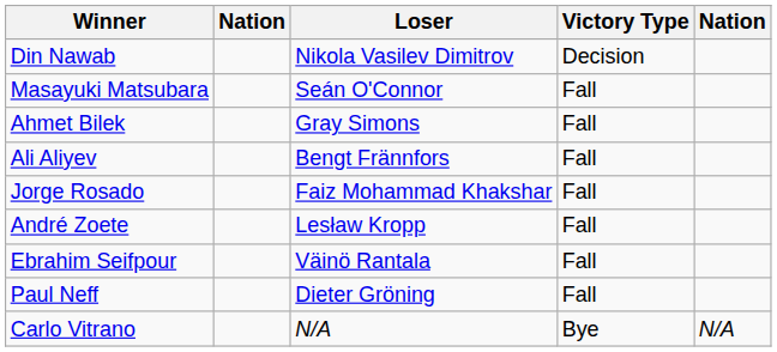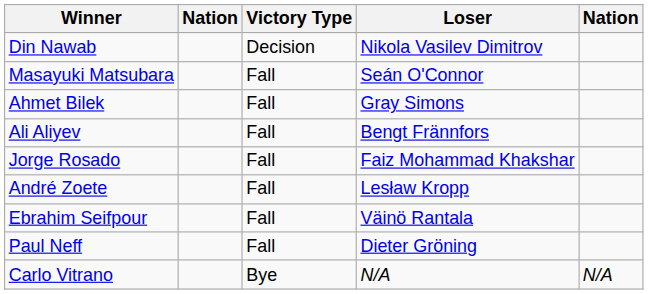 <table class="wikitable sortable" style="text-align:left;">
 <tr>
 <th>Winner</th>
 <th>Nation</th>
+<th>Victory Type</th>
 <th>Loser</th>
-<th>Victory Type</th>
 <th>Nation</th>
 </tr>
 <tr>
 <td><a href='#'>Din Nawab</a></td>
 <td></td>
+<td>Decision</td>
 <td><a href='#'>Nikola Vasilev Dimitrov</a></td>
-<td>Decision</td>
 <td></td>
 </tr>
 <tr>
 <td><a href='#'>Masayuki Matsubara</a></td>
 <td></td>
+<td>Fall</td>
 <td><a href='#'>Seán O'Connor</a></td>
-<td>Fall</td>
 <td></td>
 </tr>
 <tr>
 <td><a href='#'>Ahmet Bilek</a></td>
 <td></td>
+<td>Fall</td>
 <td><a href='#'>Gray Simons</a></td>
-<td>Fall</td>
 <td></td>
 </tr>
 <tr>
 <td><a href='#'>Ali Aliyev</a></td>
 <td></td>
+<td>Fall</td>
 <td><a href='#'>Bengt Frännfors</a></td>
-<td>Fall</td>
 <td></td>
 </tr>
 <tr>
 <td><a href='#'>Jorge Rosado</a></td>
 <td></td>
+<td>Fall</td>
 <td><a href='#'>Faiz Mohammad Khakshar</a></td>
-<td>Fall</td>
 <td></td>
 </tr>
 <tr>
 <td><a href='#'>André Zoete</a></td>
 <td></td>
+<td>Fall</td>
 <td><a href='#'>Lesław Kropp</a></td>
-<td>Fall</td>
 <td></td>
 </tr>
 <tr>
 <td><a href='#'>Ebrahim Seifpour</a></td>
 <td></td>
+<td>Fall</td>
 <td><a href='#'>Väinö Rantala</a></td>
-<td>Fall</td>
 <td></td>
 </tr>
 <tr>
 <td><a href='#'>Paul Neff</a></td>
 <td></td>
+<td>Fall</td>
 <td><a href='#'>Dieter Gröning</a></td>
-<td>Fall</td>
 <td></td>
 </tr>
 <tr>
 <td><a href='#'>Carlo Vitrano</a></td>
 <td></td>
+<td>Bye</td>
 <td><em>N/A</em></td>
-<td>Bye</td>
 <td><em>N/A</em></td>
 </tr>
 </table>
